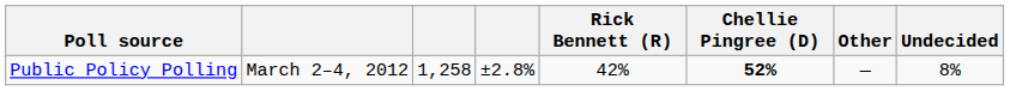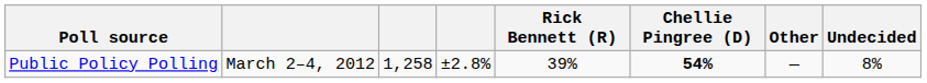 <table class="wikitable" style="text-align:center">
 <tr valign= bottom>
 <th>Poll source</th>
 <th></th>
 <th></th>
 <th></th>
 <th style="width:100px;">Rick<br>Bennett (R)</th>
 <th style="width:100px;">Chellie<br>Pingree (D)</th>
 <th>Other</th>
 <th>Undecided</th>
 </tr>
 <tr>
 <td align=left><a href='#'>Public Policy Polling</a></td>
 <td>March 2–4, 2012</td>
 <td>1,258</td>
 <td>±2.8%</td>
-<td>42%</td>
-<td><strong>52%</strong></td>
+<td>39%</td>
+<td><strong>54%</strong></td>
 <td>—</td>
 <td>8%</td>
 </tr>
 </table>
